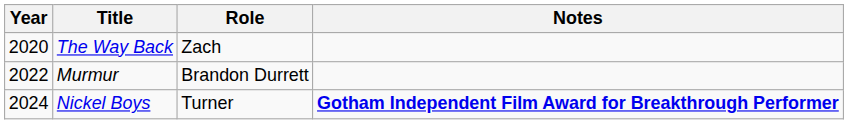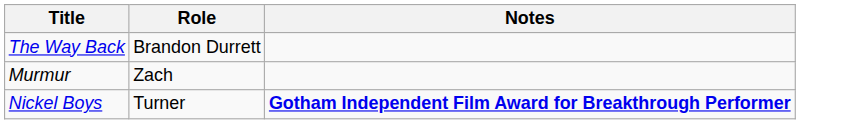 <table class="wikitable">
 <tr>
-<th>Year</th>
 <th>Title</th>
 <th>Role</th>
 <th>Notes</th>
 </tr>
 <tr>
-<td>2020</td>
 <td><a href='#'><em>The Way Back</em></a></td>
+<td>Brandon Durrett</td>
+<td></td>
+</tr>
+<tr>
+<td><em>Murmur</em></td>
 <td>Zach</td>
 <td></td>
 </tr>
 <tr>
-<td>2022</td>
-<td><em>Murmur</em></td>
-<td>Brandon Durrett</td>
-<td></td>
-</tr>
-<tr>
-<td>2024</td>
 <td><em><a href='#'>Nickel Boys</a></em></td>
 <td>Turner</td>
 <td><strong><a href='#'>Gotham Independent Film Award for Breakthrough Performer</a></strong></td>
 </tr>
 </table>
